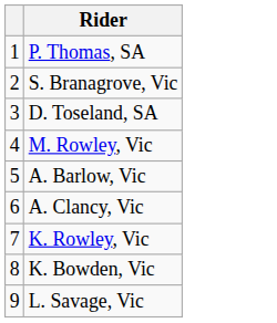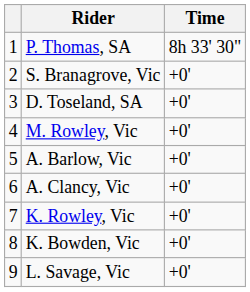 <table class="wikitable">
 <tr>
 <th></th>
 <th>Rider</th>
+<th>Time</th>
 </tr>
 <tr>
 <td>1</td>
 <td><a href='#'>P. Thomas</a>, SA</td>
+<td>8h 33' 30"</td>
 </tr>
 <tr>
 <td>2</td>
 <td>S. Branagrove, Vic</td>
+<td>+0'</td>
 </tr>
 <tr>
 <td>3</td>
 <td>D. Toseland, SA</td>
+<td>+0'</td>
 </tr>
 <tr>
 <td>4</td>
 <td><a href='#'>M. Rowley</a>, Vic</td>
+<td>+0'</td>
 </tr>
 <tr>
 <td>5</td>
 <td>A. Barlow, Vic</td>
+<td>+0'</td>
 </tr>
 <tr>
 <td>6</td>
 <td>A. Clancy, Vic</td>
+<td>+0'</td>
 </tr>
 <tr>
 <td>7</td>
 <td><a href='#'>K. Rowley</a>, Vic</td>
+<td>+0'</td>
 </tr>
 <tr>
 <td>8</td>
 <td>K. Bowden, Vic</td>
+<td>+0'</td>
 </tr>
 <tr>
 <td>9</td>
 <td>L. Savage, Vic</td>
+<td>+0'</td>
 </tr>
 </table>
